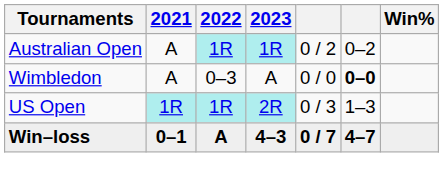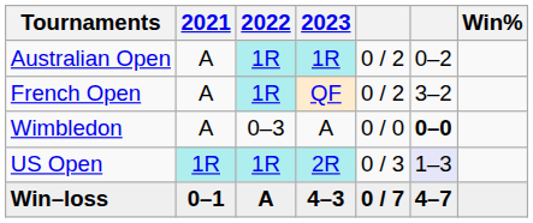 <table class="wikitable" style="text-align:center">
 <tr>
 <th>Tournaments</th>
 <th><a href='#'>2021</a></th>
 <th><a href='#'>2022</a></th>
 <th><a href='#'>2023</a></th>
 <th></th>
 <th></th>
 <th>Win%</th>
 </tr>
 <tr>
 <td align="left"><a href='#'>Australian Open</a></td>
 <td>A</td>
 <td bgcolor="afeeee"><a href='#'>1R</a></td>
 <td bgcolor="afeeee"><a href='#'>1R</a></td>
 <td>0 / 2</td>
 <td>0–2</td>
 <td></td>
 </tr>
 <tr>
+<td align="left"><a href='#'>French Open</a></td>
+<td>A</td>
+<td bgcolor="afeeee"><a href='#'>1R</a></td>
+<td bgcolor="ffebcd"><a href='#'>QF</a></td>
+<td>0 / 2</td>
+<td>3–2</td>
+<td></td>
+</tr>
+<tr>
 <td align="left"><a href='#'>Wimbledon</a></td>
 <td>A</td>
 <td>0–3</td>
 <td>A</td>
 <td>0 / 0</td>
 <td><strong>0–0</strong></td>
 <td></td>
 </tr>
 <tr>
 <td align="left"><a href='#'>US Open</a></td>
 <td bgcolor="afeeee"><a href='#'>1R</a></td>
 <td bgcolor="afeeee"><a href='#'>1R</a></td>
 <td bgcolor=afeeee><a href='#'>2R</a></td>
 <td>0 / 3</td>
-<td>1–3</td>
+<td style="background: lavender;">1–3</td>
 <td></td>
 </tr>
 <tr style="background:#efefef;font-weight:bold">
 <td align="left">Win–loss</td>
 <td>0–1</td>
 <td>A</td>
 <td>4–3</td>
 <td>0 / 7</td>
 <td>4–7</td>
 <td></td>
 </tr>
 </table>
